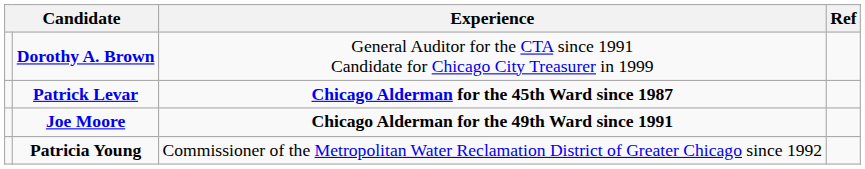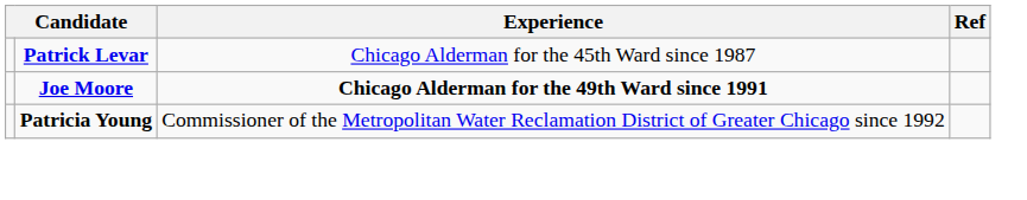 <table class="wikitable" style="text-align:center">
 <tr>
 <th colspan=2>Candidate</th>
 <th>Experience</th>
 <th>Ref</th>
 </tr>
 <tr>
 <td></td>
-<td><strong><a href='#'>Dorothy A. Brown</a></strong></td>
-<td>General Auditor for the <a href='#'>CTA</a> since 1991<br>Candidate for <a href='#'>Chicago City Treasurer</a> in 1999</td>
-<td></td>
-</tr>
-<tr>
-<td></td>
 <td><strong><a href='#'>Patrick Levar</a></strong></td>
-<td><strong><a href='#'>Chicago Alderman</a> for the 45th Ward since 1987</strong></td>
+<td><a href='#'>Chicago Alderman</a> for the 45th Ward since 1987</td>
 <td></td>
 </tr>
 <tr>
 <td></td>
 <td><strong><a href='#'>Joe Moore</a></strong></td>
 <td><strong>Chicago Alderman for the 49th Ward since 1991</strong></td>
 <td></td>
 </tr>
 <tr>
 <td></td>
 <td><strong>Patricia Young</strong></td>
 <td>Commissioner of the <a href='#'>Metropolitan Water Reclamation District of Greater Chicago</a> since 1992</td>
 <td></td>
 </tr>
 </table>
